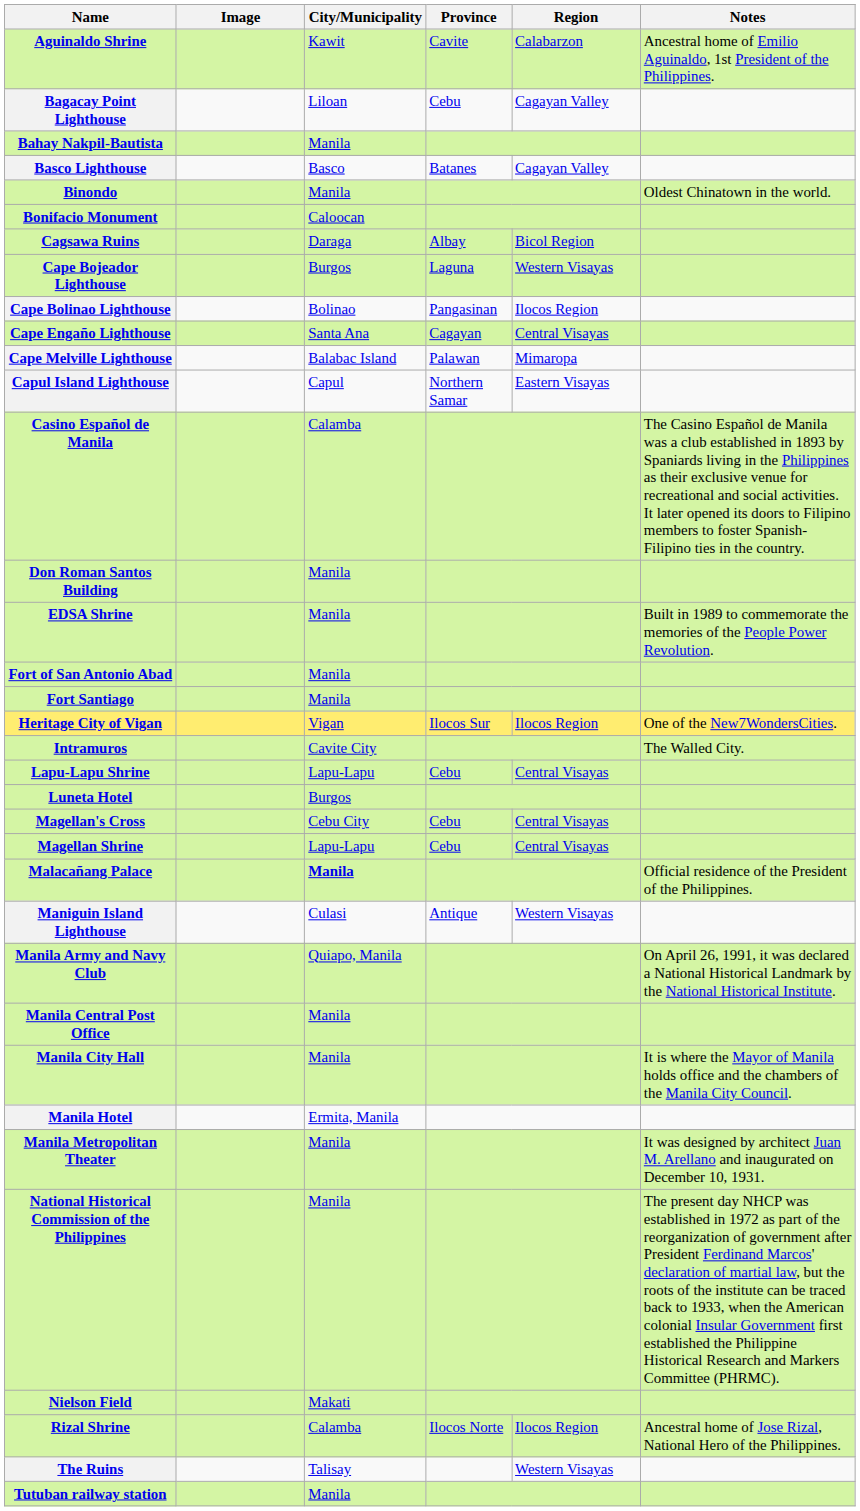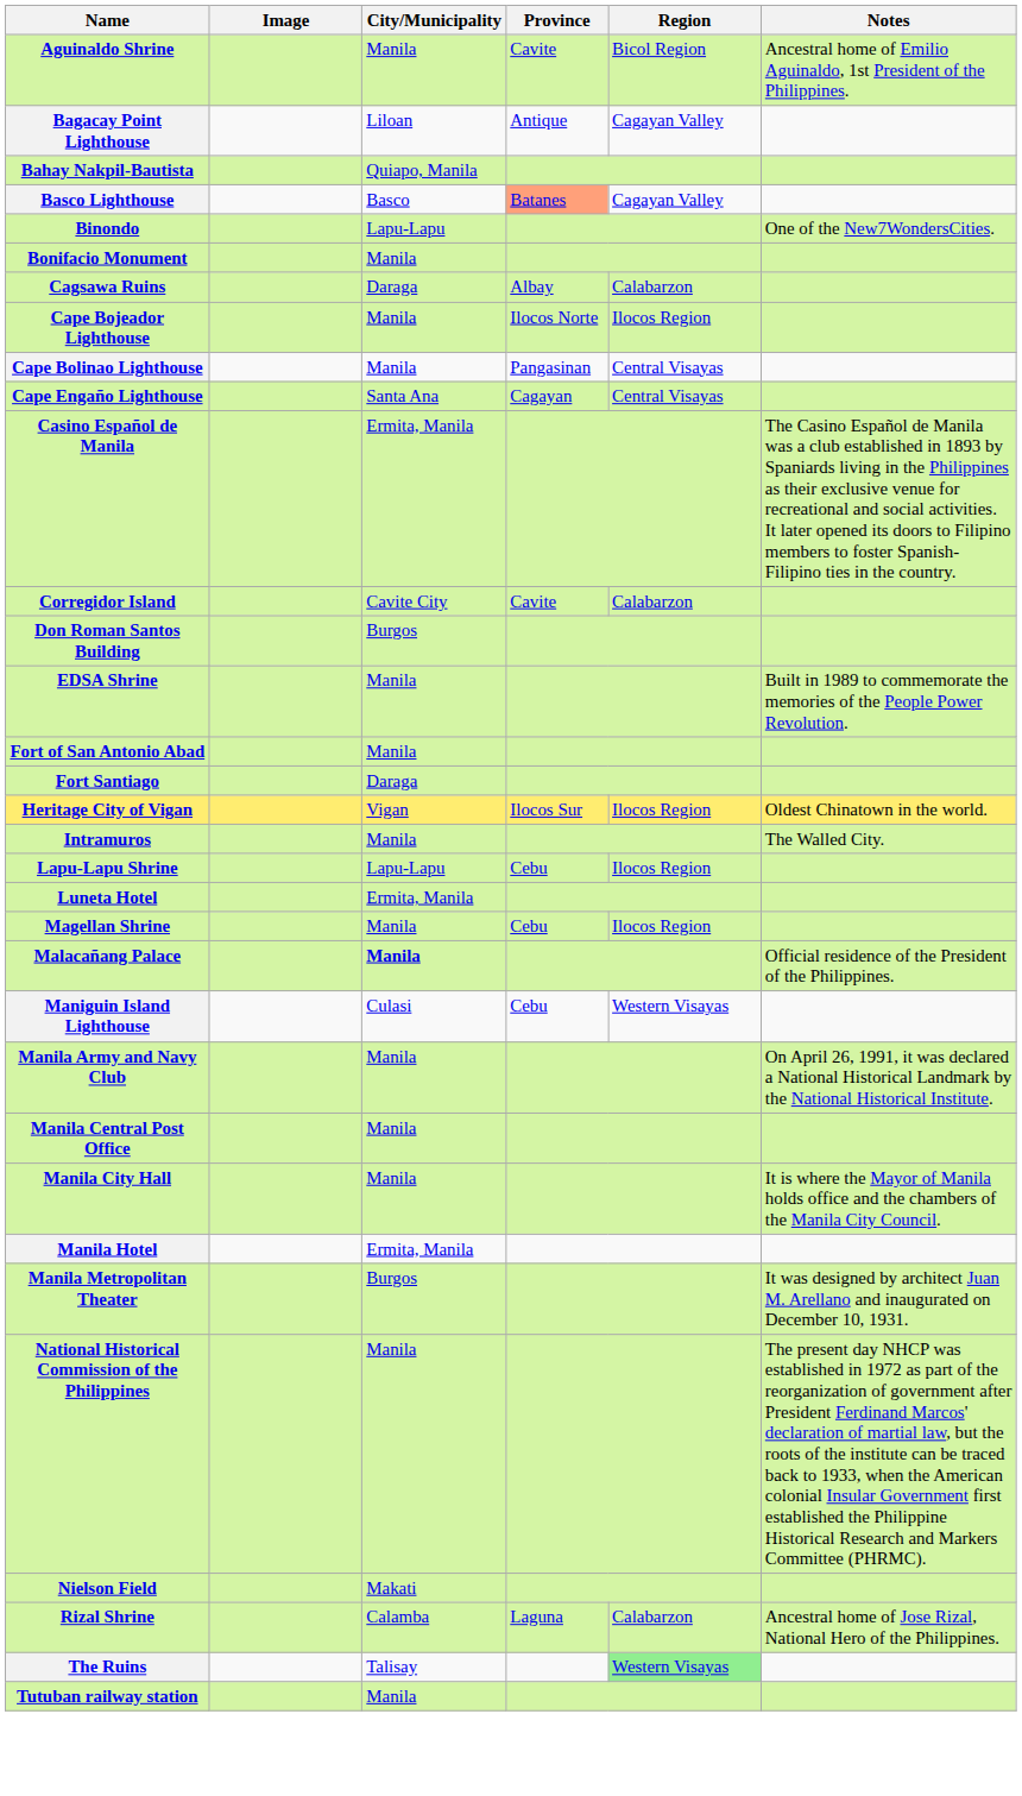 <table class="wikitable plainrowheaders" style="font-size:95%;">
 <tr style="vertical-align:top;">
 <th scope="col" width="20%">Name</th>
 <th scope="col" width="15%">Image</th>
 <th scope="col" width="10%">City/Municipality</th>
 <th scope="col" width="10%">Province</th>
 <th scope="col" width="15%">Region</th>
 <th scope="col" width="25%">Notes</th>
 </tr>
 <tr style="vertical-align:top;background-color:#D4F5A4;">
 <th scope="row" style="background-color:#D4F5A4;"><a href='#'>Aguinaldo Shrine</a></th>
 <td style="text-align:center;"></td>
-<td><a href='#'>Kawit</a></td>
+<td><a href='#'>Manila</a></td>
 <td><a href='#'>Cavite</a></td>
-<td><a href='#'>Calabarzon</a></td>
+<td><a href='#'>Bicol Region</a></td>
 <td>Ancestral home of <a href='#'>Emilio Aguinaldo</a>, 1st <a href='#'>President of the Philippines</a>.</td>
 </tr>
 <tr style="vertical-align:top;">
 <th scope="row"><a href='#'>Bagacay Point Lighthouse</a></th>
 <td style="text-align:center;"></td>
 <td><a href='#'>Liloan</a></td>
-<td><a href='#'>Cebu</a></td>
+<td><a href='#'>Antique</a></td>
 <td><a href='#'>Cagayan Valley</a></td>
 <td></td>
 </tr>
 <tr style="vertical-align:top;background-color:#D4F5A4;">
 <th scope="row" style="background-color:#D4F5A4;"><a href='#'>Bahay Nakpil-Bautista</a></th>
 <td style="text-align:center;"></td>
-<td><a href='#'>Manila</a></td>
+<td><a href='#'>Quiapo, Manila</a></td>
 <td colspan=2></td>
 <td></td>
 </tr>
 <tr style="vertical-align:top;">
 <th scope="row"><a href='#'>Basco Lighthouse</a></th>
 <td style="text-align:center;"></td>
 <td><a href='#'>Basco</a></td>
-<td><a href='#'>Batanes</a></td>
+<td style="background: lightsalmon;"><a href='#'>Batanes</a></td>
 <td><a href='#'>Cagayan Valley</a></td>
 <td></td>
 </tr>
 <tr style="vertical-align:top;background-color:#D4F5A4;">
 <th scope="row" style="background-color:#D4F5A4;"><a href='#'>Binondo</a></th>
 <td style="text-align:center;"></td>
-<td><a href='#'>Manila</a></td>
+<td><a href='#'>Lapu-Lapu</a></td>
 <td colspan=2></td>
-<td>Oldest Chinatown in the world.</td>
+<td>One of the <a href='#'>New7WondersCities</a>.</td>
 </tr>
 <tr style="vertical-align:top;background-color:#D4F5A4;">
 <th scope="row" style="background-color:#D4F5A4;"><a href='#'>Bonifacio Monument</a></th>
 <td style="text-align:center;"></td>
-<td><a href='#'>Caloocan</a></td>
+<td><a href='#'>Manila</a></td>
 <td colspan=2></td>
 <td></td>
 </tr>
 <tr style="vertical-align:top;background-color:#D4F5A4;">
 <th scope="row" style="background-color:#D4F5A4;"><a href='#'>Cagsawa Ruins</a></th>
 <td style="text-align:center;"></td>
 <td><a href='#'>Daraga</a></td>
 <td><a href='#'>Albay</a></td>
-<td><a href='#'>Bicol Region</a></td>
+<td><a href='#'>Calabarzon</a></td>
 <td></td>
 </tr>
 <tr style="vertical-align:top;background-color:#D4F5A4;">
 <th scope="row" style="background-color:#D4F5A4;"><a href='#'>Cape Bojeador Lighthouse</a></th>
 <td style="text-align:center;"></td>
-<td><a href='#'>Burgos</a></td>
-<td><a href='#'>Laguna</a></td>
-<td><a href='#'>Western Visayas</a></td>
+<td><a href='#'>Manila</a></td>
+<td><a href='#'>Ilocos Norte</a></td>
+<td><a href='#'>Ilocos Region</a></td>
 <td></td>
 </tr>
 <tr style="vertical-align:top;">
 <th scope="row"><a href='#'>Cape Bolinao Lighthouse</a></th>
 <td style="text-align:center;"></td>
-<td><a href='#'>Bolinao</a></td>
+<td><a href='#'>Manila</a></td>
 <td><a href='#'>Pangasinan</a></td>
-<td><a href='#'>Ilocos Region</a></td>
+<td><a href='#'>Central Visayas</a></td>
 <td></td>
 </tr>
 <tr style="vertical-align:top;background-color:#D4F5A4;">
 <th scope="row" style="background-color:#D4F5A4;"><a href='#'>Cape Engaño Lighthouse</a></th>
 <td style="text-align:center;"></td>
 <td><a href='#'>Santa Ana</a></td>
 <td><a href='#'>Cagayan</a></td>
 <td><a href='#'>Central Visayas</a></td>
 <td></td>
 </tr>
-<tr style="vertical-align:top;">
-<th scope="row"><a href='#'>Cape Melville Lighthouse</a></th>
-<td style="text-align:center;"></td>
-<td><a href='#'>Balabac Island</a></td>
-<td><a href='#'>Palawan</a></td>
-<td><a href='#'>Mimaropa</a></td>
-<td></td>
-</tr>
-<tr style="vertical-align:top;">
-<th scope="row"><a href='#'>Capul Island Lighthouse</a></th>
-<td style="text-align:center;"></td>
-<td><a href='#'>Capul</a></td>
-<td><a href='#'>Northern Samar</a></td>
-<td><a href='#'>Eastern Visayas</a></td>
-<td></td>
-</tr>
 <tr style="vertical-align:top;background-color:#D4F5A4;">
 <th scope="row" style="background-color:#D4F5A4;"><a href='#'>Casino Español de Manila</a></th>
 <td style="text-align:center;"></td>
-<td><a href='#'>Calamba</a></td>
+<td><a href='#'>Ermita, Manila</a></td>
 <td colspan=2></td>
 <td>The Casino Español de Manila was a club established in 1893 by Spaniards living in the <a href='#'>Philippines</a> as their exclusive venue for recreational and social activities. It later opened its doors to Filipino members to foster Spanish-Filipino ties in the country.</td>
 </tr>
 <tr style="vertical-align:top;background-color:#D4F5A4;">
+<th scope="row" style="background-color:#D4F5A4;"><a href='#'>Corregidor Island</a></th>
+<td style="text-align:center;"></td>
+<td><a href='#'>Cavite City</a></td>
+<td><a href='#'>Cavite</a></td>
+<td><a href='#'>Calabarzon</a></td>
+<td></td>
+</tr>
+<tr style="vertical-align:top;background-color:#D4F5A4;">
 <th scope="row" style="background-color:#D4F5A4;"><a href='#'>Don Roman Santos Building</a></th>
 <td style="text-align:center;"></td>
-<td><a href='#'>Manila</a></td>
+<td><a href='#'>Burgos</a></td>
 <td colspan=2></td>
 <td></td>
 </tr>
 <tr style="vertical-align:top;background-color:#D4F5A4;">
 <th scope="row" style="background-color:#D4F5A4;"><a href='#'>EDSA Shrine</a></th>
 <td style="text-align:center;"></td>
 <td><a href='#'>Manila</a></td>
 <td colspan=2></td>
 <td>Built in 1989 to commemorate the memories of the <a href='#'>People Power Revolution</a>.</td>
 </tr>
 <tr style="vertical-align:top;background-color:#D4F5A4;">
 <th scope="row" style="background-color:#D4F5A4;"><a href='#'>Fort of San Antonio Abad</a></th>
 <td style="text-align:center;"></td>
 <td><a href='#'>Manila</a></td>
 <td colspan=2></td>
 <td></td>
 </tr>
 <tr style="vertical-align:top;background-color:#D4F5A4;">
 <th scope="row" style="background-color:#D4F5A4;"><a href='#'>Fort Santiago</a></th>
 <td style="text-align:center;"></td>
-<td><a href='#'>Manila</a></td>
+<td><a href='#'>Daraga</a></td>
 <td colspan=2></td>
 <td></td>
 </tr>
 <tr style="vertical-align:top;background-color:#FFED70;">
 <th scope="row" style="background-color:#FFED70;"><a href='#'>Heritage City of Vigan</a></th>
 <td style="text-align:center;"></td>
 <td><a href='#'>Vigan</a></td>
 <td><a href='#'>Ilocos Sur</a></td>
 <td><a href='#'>Ilocos Region</a></td>
-<td>One of the <a href='#'>New7WondersCities</a>.</td>
+<td>Oldest Chinatown in the world.</td>
 </tr>
 <tr style="vertical-align:top;background-color:#D4F5A4;">
 <th scope="row" style="background-color:#D4F5A4;"><a href='#'>Intramuros</a></th>
 <td style="text-align:center;"></td>
-<td><a href='#'>Cavite City</a></td>
+<td><a href='#'>Manila</a></td>
 <td colspan=2></td>
 <td>The Walled City.</td>
 </tr>
 <tr style="vertical-align:top;background-color:#D4F5A4;">
 <th scope="row" style="background-color:#D4F5A4;"><a href='#'>Lapu-Lapu Shrine</a></th>
 <td style="text-align:center;"></td>
 <td><a href='#'>Lapu-Lapu</a></td>
 <td><a href='#'>Cebu</a></td>
-<td><a href='#'>Central Visayas</a></td>
+<td><a href='#'>Ilocos Region</a></td>
 <td></td>
 </tr>
 <tr style="vertical-align:top;background-color:#D4F5A4;">
 <th scope="row" style="background-color:#D4F5A4;"><a href='#'>Luneta Hotel</a></th>
 <td style="text-align:center;"></td>
-<td><a href='#'>Burgos</a></td>
+<td><a href='#'>Ermita, Manila</a></td>
 <td colspan=2></td>
-<td></td>
-</tr>
-<tr style="vertical-align:top;background-color:#D4F5A4;">
-<th scope="row" style="background-color:#D4F5A4;"><a href='#'>Magellan's Cross</a></th>
-<td style="text-align:center;"></td>
-<td><a href='#'>Cebu City</a></td>
-<td><a href='#'>Cebu</a></td>
-<td><a href='#'>Central Visayas</a></td>
 <td></td>
 </tr>
 <tr style="vertical-align:top;background-color:#D4F5A4;">
 <th scope="row" style="background-color:#D4F5A4;"><a href='#'>Magellan Shrine</a></th>
 <td style="text-align:center;"></td>
-<td><a href='#'>Lapu-Lapu</a></td>
+<td><a href='#'>Manila</a></td>
 <td><a href='#'>Cebu</a></td>
-<td><a href='#'>Central Visayas</a></td>
+<td><a href='#'>Ilocos Region</a></td>
 <td></td>
 </tr>
 <tr style="vertical-align:top;background-color:#D4F5A4;">
 <th scope="row" style="background-color:#D4F5A4;"><a href='#'>Malacañang Palace</a></th>
 <td style="text-align:center;"></td>
 <td><strong><a href='#'>Manila</a></strong></td>
 <td colspan=2></td>
 <td>Official residence of the President of the Philippines.</td>
 </tr>
 <tr style="vertical-align:top;">
 <th scope="row"><a href='#'>Maniguin Island Lighthouse</a></th>
 <td style="text-align:center;"></td>
 <td><a href='#'>Culasi</a></td>
-<td><a href='#'>Antique</a></td>
+<td><a href='#'>Cebu</a></td>
 <td><a href='#'>Western Visayas</a></td>
 <td></td>
 </tr>
 <tr style="vertical-align:top;background-color:#D4F5A4;">
 <th scope="row" style="background-color:#D4F5A4;"><a href='#'>Manila Army and Navy Club</a></th>
 <td style="text-align:center;"></td>
-<td><a href='#'>Quiapo, Manila</a></td>
+<td><a href='#'>Manila</a></td>
 <td colspan=2></td>
 <td>On April 26, 1991, it was declared a National Historical Landmark by the <a href='#'>National Historical Institute</a>.</td>
 </tr>
 <tr style="vertical-align:top;background-color:#D4F5A4;">
 <th scope="row" style="background-color:#D4F5A4;"><a href='#'>Manila Central Post Office</a></th>
 <td style="text-align:center;"></td>
 <td><a href='#'>Manila</a></td>
 <td colspan=2></td>
 <td></td>
 </tr>
 <tr style="vertical-align:top;background-color:#D4F5A4;">
 <th scope="row" style="background-color:#D4F5A4;"><a href='#'>Manila City Hall</a></th>
 <td style="text-align:center;"></td>
 <td><a href='#'>Manila</a></td>
 <td colspan=2></td>
 <td>It is where the <a href='#'>Mayor of Manila</a> holds office and the chambers of the <a href='#'>Manila City Council</a>.</td>
 </tr>
 <tr style="vertical-align:top;">
 <th scope="row"><a href='#'>Manila Hotel</a></th>
 <td style="text-align:center;"></td>
 <td><a href='#'>Ermita, Manila</a></td>
 <td colspan=2></td>
 <td></td>
 </tr>
 <tr style="vertical-align:top;background-color:#D4F5A4;">
 <th scope="row" style="background-color:#D4F5A4;"><a href='#'>Manila Metropolitan Theater</a></th>
 <td style="text-align:center;"></td>
-<td><a href='#'>Manila</a></td>
+<td><a href='#'>Burgos</a></td>
 <td colspan=2></td>
 <td>It was designed by architect <a href='#'>Juan M. Arellano</a> and inaugurated on December 10, 1931.</td>
 </tr>
 <tr style="vertical-align:top;background-color:#D4F5A4;">
 <th scope="row" style="background-color:#D4F5A4;"><a href='#'>National Historical Commission of the Philippines</a></th>
 <td style="text-align:center;"></td>
 <td><a href='#'>Manila</a></td>
 <td colspan=2></td>
 <td>The present day NHCP was established in 1972 as part of the reorganization of government after President <a href='#'>Ferdinand Marcos</a>' <a href='#'>declaration of martial law</a>, but the roots of the institute can be traced back to 1933, when the American colonial <a href='#'>Insular Government</a> first established the Philippine Historical Research and Markers Committee (PHRMC).</td>
 </tr>
 <tr style="vertical-align:top;background-color:#D4F5A4;">
 <th scope="row" style="background-color:#D4F5A4;"><a href='#'>Nielson Field</a></th>
 <td style="text-align:center;"></td>
 <td><a href='#'>Makati</a></td>
 <td colspan=2></td>
 <td></td>
 </tr>
 <tr style="vertical-align:top;background-color:#D4F5A4;">
 <th scope="row" style="background-color:#D4F5A4;"><a href='#'>Rizal Shrine</a></th>
 <td style="text-align:center;"></td>
 <td><a href='#'>Calamba</a></td>
-<td><a href='#'>Ilocos Norte</a></td>
-<td><a href='#'>Ilocos Region</a></td>
+<td><a href='#'>Laguna</a></td>
+<td><a href='#'>Calabarzon</a></td>
 <td>Ancestral home of <a href='#'>Jose Rizal</a>, National Hero of the Philippines.</td>
 </tr>
 <tr style="vertical-align:top;">
 <th scope="row"><a href='#'>The Ruins</a></th>
 <td style="text-align:center;"></td>
 <td><a href='#'>Talisay</a></td>
 <td></td>
-<td><a href='#'>Western Visayas</a></td>
+<td style="background: lightgreen;"><a href='#'>Western Visayas</a></td>
 <td></td>
 </tr>
 <tr style="vertical-align:top;background-color:#D4F5A4;">
 <th scope="row" style="background-color:#D4F5A4;"><a href='#'>Tutuban railway station</a></th>
 <td style="text-align:center;"></td>
 <td><a href='#'>Manila</a></td>
 <td colspan=2></td>
 <td></td>
 </tr>
 </table>
